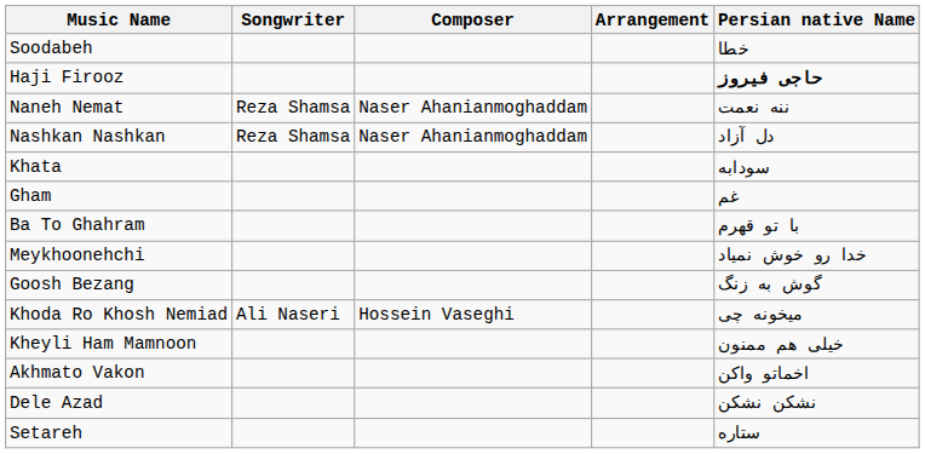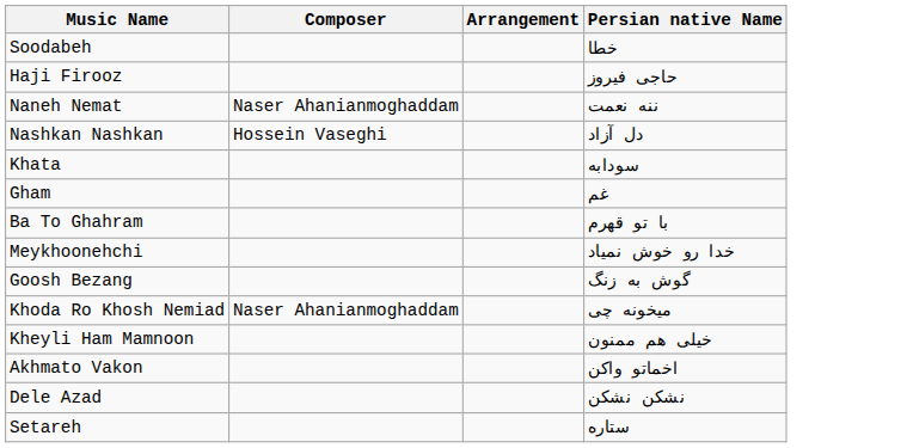 <table class="wikitable">
 <tr>
 <th>Music Name</th>
-<th>Songwriter</th>
 <th>Composer</th>
 <th>Arrangement</th>
 <th>Persian native Name</th>
 </tr>
 <tr>
 <td>Soodabeh</td>
 <td></td>
 <td></td>
-<td></td>
 <td>خطا</td>
 </tr>
 <tr>
 <td>Haji Firooz</td>
 <td></td>
 <td></td>
-<td></td>
-<td><strong>حاجی فیروز</strong></td>
+<td>حاجی فیروز</td>
 </tr>
 <tr>
 <td>Naneh Nemat</td>
-<td>Reza Shamsa</td>
 <td>Naser Ahanianmoghaddam</td>
 <td></td>
 <td>ننه نعمت</td>
 </tr>
 <tr>
 <td>Nashkan Nashkan</td>
-<td>Reza Shamsa</td>
-<td>Naser Ahanianmoghaddam</td>
+<td>Hossein Vaseghi</td>
 <td></td>
 <td>دل آزاد</td>
 </tr>
 <tr>
 <td>Khata</td>
-<td></td>
 <td></td>
 <td></td>
 <td>سودابه</td>
 </tr>
 <tr>
 <td>Gham</td>
 <td></td>
 <td></td>
-<td></td>
 <td>غم</td>
 </tr>
 <tr>
 <td>Ba To Ghahram</td>
-<td></td>
 <td></td>
 <td></td>
 <td>با تو قهرم</td>
 </tr>
 <tr>
 <td>Meykhoonehchi</td>
 <td></td>
 <td></td>
-<td></td>
 <td>خدا رو خوش نمیاد</td>
 </tr>
 <tr>
 <td>Goosh Bezang</td>
 <td></td>
 <td></td>
-<td></td>
 <td>گوش به زنگ</td>
 </tr>
 <tr>
 <td>Khoda Ro Khosh Nemiad</td>
-<td>Ali Naseri</td>
-<td>Hossein Vaseghi</td>
+<td>Naser Ahanianmoghaddam</td>
 <td></td>
 <td>میخونه چی</td>
 </tr>
 <tr>
 <td>Kheyli Ham Mamnoon</td>
-<td></td>
 <td></td>
 <td></td>
 <td>خیلی هم ممنون</td>
 </tr>
 <tr>
 <td>Akhmato Vakon</td>
 <td></td>
 <td></td>
-<td></td>
 <td>اخماتو واکن</td>
 </tr>
 <tr>
 <td>Dele Azad</td>
-<td></td>
 <td></td>
 <td></td>
 <td>نشکن نشکن</td>
 </tr>
 <tr>
 <td>Setareh</td>
 <td></td>
 <td></td>
-<td></td>
 <td>ستاره</td>
 </tr>
 </table>
